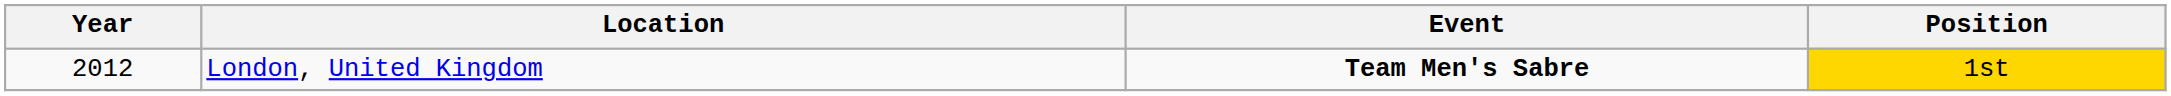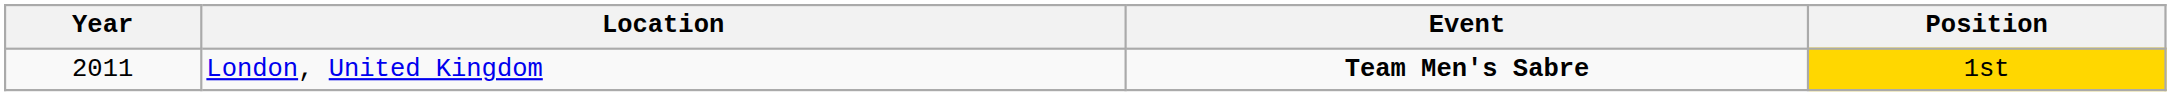 <table class="wikitable" width="50%" style="font-size:90%; text-align:center;">
 <tr>
 <th>Year</th>
 <th>Location</th>
 <th>Event</th>
 <th>Position</th>
 </tr>
 <tr>
-<td>2012</td>
+<td>2011</td>
 <td rowspan="1" align="left"> <a href='#'>London</a>, <a href='#'>United Kingdom</a></td>
 <td><strong>Team Men's Sabre</strong></td>
 <td bgcolor="gold">1st</td>
 </tr>
 </table>
